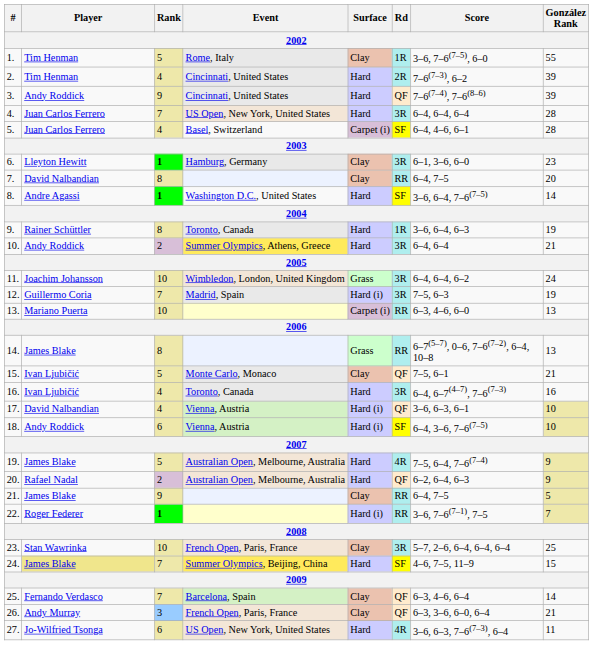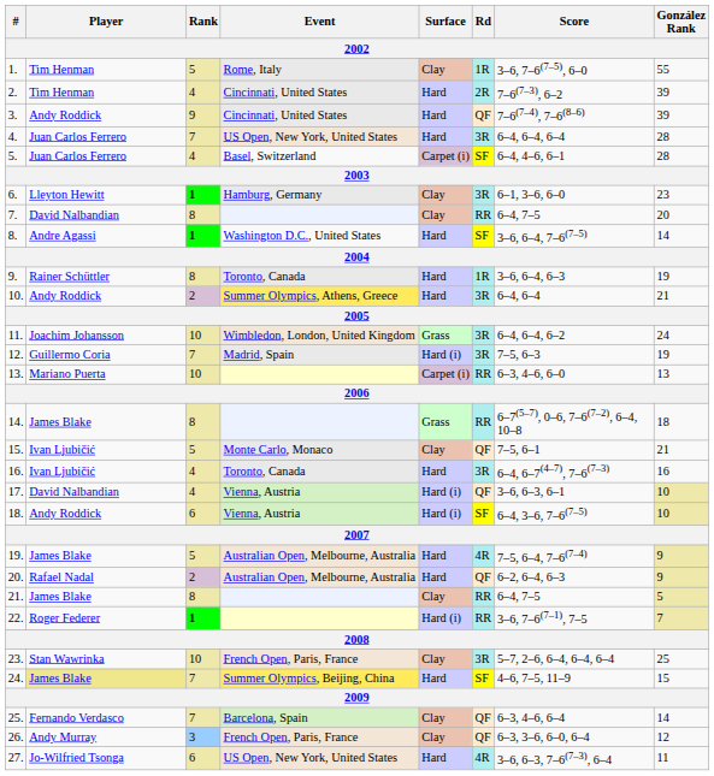 <table class="wikitable sortable">
 <tr>
 <th>#</th>
 <th width=200>Player</th>
 <th>Rank</th>
 <th width=250>Event</th>
 <th>Surface</th>
 <th>Rd</th>
 <th width=200>Score</th>
 <th>González<br>Rank</th>
 </tr>
 <tr>
 <th colspan=8><a href='#'>2002</a></th>
 </tr>
 <tr>
 <td>1.</td>
 <td> <a href='#'>Tim Henman</a></td>
 <td bgcolor=EEE8AA>5</td>
 <td bgcolor=e9e9e9><a href='#'>Rome</a>, Italy</td>
 <td bgcolor=#ebc2af>Clay</td>
 <td bgcolor=afeeee>1R</td>
 <td>3–6, 7–6<sup>(7–5)</sup>, 6–0</td>
 <td>55</td>
 </tr>
 <tr>
 <td>2.</td>
 <td> <a href='#'>Tim Henman</a></td>
 <td bgcolor=EEE8AA>4</td>
 <td bgcolor=e9e9e9><a href='#'>Cincinnati</a>, United States</td>
 <td bgcolor=CCCCFF>Hard</td>
 <td bgcolor=afeeee>2R</td>
 <td>7–6<sup>(7–3)</sup>, 6–2</td>
 <td>39</td>
 </tr>
 <tr>
 <td>3.</td>
 <td> <a href='#'>Andy Roddick</a></td>
 <td bgcolor=EEE8AA>9</td>
 <td bgcolor=e9e9e9><a href='#'>Cincinnati</a>, United States</td>
 <td bgcolor=CCCCFF>Hard</td>
 <td bgcolor=ffebcd>QF</td>
 <td>7–6<sup>(7–4)</sup>, 7–6<sup>(8–6)</sup></td>
 <td>39</td>
 </tr>
 <tr>
 <td>4.</td>
 <td> <a href='#'>Juan Carlos Ferrero</a></td>
 <td bgcolor=EEE8AA>7</td>
 <td bgcolor=f3e6d7><a href='#'>US Open</a>, New York, United States</td>
 <td bgcolor=CCCCFF>Hard</td>
 <td bgcolor=afeeee>3R</td>
 <td>6–4, 6–4, 6–4</td>
 <td>28</td>
 </tr>
 <tr>
 <td>5.</td>
 <td> <a href='#'>Juan Carlos Ferrero</a></td>
 <td bgcolor=EEE8AA>4</td>
 <td><a href='#'>Basel</a>, Switzerland</td>
 <td bgcolor=thistle>Carpet (i)</td>
 <td bgcolor=yellow>SF</td>
 <td>6–4, 4–6, 6–1</td>
 <td>28</td>
 </tr>
 <tr>
 <th colspan=8><a href='#'>2003</a></th>
 </tr>
 <tr>
 <td>6.</td>
 <td> <a href='#'>Lleyton Hewitt</a></td>
 <td bgcolor=lime><strong>1</strong></td>
 <td bgcolor=e9e9e9><a href='#'>Hamburg</a>, Germany</td>
 <td bgcolor=#ebc2af>Clay</td>
 <td bgcolor=afeeee>3R</td>
 <td>6–1, 3–6, 6–0</td>
 <td>23</td>
 </tr>
 <tr>
 <td>7.</td>
 <td> <a href='#'>David Nalbandian</a></td>
 <td bgcolor=EEE8AA>8</td>
 <td bgcolor=ECF2FF></td>
 <td bgcolor=#ebc2af>Clay</td>
 <td bgcolor=afeeee>RR</td>
 <td>6–4, 7–5</td>
 <td>20</td>
 </tr>
 <tr>
 <td>8.</td>
 <td> <a href='#'>Andre Agassi</a></td>
 <td bgcolor=lime><strong>1</strong></td>
 <td><a href='#'>Washington D.C.</a>, United States</td>
 <td bgcolor=CCCCFF>Hard</td>
 <td bgcolor=yellow>SF</td>
 <td>3–6, 6–4, 7–6<sup>(7–5)</sup></td>
 <td>14</td>
 </tr>
 <tr>
 <th colspan=8><a href='#'>2004</a></th>
 </tr>
 <tr>
 <td>9.</td>
 <td> <a href='#'>Rainer Schüttler</a></td>
 <td bgcolor=EEE8AA>8</td>
 <td bgcolor=e9e9e9><a href='#'>Toronto</a>, Canada</td>
 <td bgcolor=CCCCFF>Hard</td>
 <td bgcolor=afeeee>1R</td>
 <td>3–6, 6–4, 6–3</td>
 <td>19</td>
 </tr>
 <tr>
 <td>10.</td>
 <td> <a href='#'>Andy Roddick</a></td>
 <td bgcolor=thistle>2</td>
 <td bgcolor=FFEA5C><a href='#'>Summer Olympics</a>, Athens, Greece</td>
 <td bgcolor=CCCCFF>Hard</td>
 <td bgcolor=afeeee>3R</td>
 <td>6–4, 6–4</td>
 <td>21</td>
 </tr>
 <tr>
 <th colspan=8><a href='#'>2005</a></th>
 </tr>
 <tr>
 <td>11.</td>
 <td> <a href='#'>Joachim Johansson</a></td>
 <td bgcolor=EEE8AA>10</td>
 <td bgcolor=f3e6d7><a href='#'>Wimbledon</a>, London, United Kingdom</td>
 <td bgcolor=#cfc>Grass</td>
 <td bgcolor=afeeee>3R</td>
 <td>6–4, 6–4, 6–2</td>
 <td>24</td>
 </tr>
 <tr>
 <td>12.</td>
 <td> <a href='#'>Guillermo Coria</a></td>
 <td bgcolor=EEE8AA>7</td>
 <td bgcolor=e9e9e9><a href='#'>Madrid</a>, Spain</td>
 <td bgcolor=CCCCFF>Hard (i)</td>
 <td bgcolor=afeeee>3R</td>
 <td>7–5, 6–3</td>
 <td>19</td>
 </tr>
 <tr>
 <td>13.</td>
 <td> <a href='#'>Mariano Puerta</a></td>
 <td bgcolor=EEE8AA>10</td>
 <td bgcolor=ffffcc></td>
 <td bgcolor=thistle>Carpet (i)</td>
 <td bgcolor=afeeee>RR</td>
 <td>6–3, 4–6, 6–0</td>
 <td>13</td>
 </tr>
 <tr>
 <th colspan=8><a href='#'>2006</a></th>
 </tr>
 <tr>
 <td>14.</td>
 <td> <a href='#'>James Blake</a></td>
 <td bgcolor=EEE8AA>8</td>
 <td bgcolor=ECF2FF></td>
 <td bgcolor=#cfc>Grass</td>
 <td bgcolor=afeeee>RR</td>
 <td>6–7<sup>(5–7)</sup>, 0–6, 7–6<sup>(7–2)</sup>, 6–4, 10–8</td>
-<td>13</td>
+<td>18</td>
 </tr>
 <tr>
 <td>15.</td>
 <td> <a href='#'>Ivan Ljubičić</a></td>
 <td bgcolor=EEE8AA>5</td>
 <td bgcolor=e9e9e9><a href='#'>Monte Carlo</a>, Monaco</td>
 <td bgcolor=#ebc2af>Clay</td>
 <td bgcolor=ffebcd>QF</td>
 <td>7–5, 6–1</td>
 <td>21</td>
 </tr>
 <tr>
 <td>16.</td>
 <td> <a href='#'>Ivan Ljubičić</a></td>
 <td bgcolor=EEE8AA>4</td>
 <td bgcolor=e9e9e9><a href='#'>Toronto</a>, Canada</td>
 <td bgcolor=CCCCFF>Hard</td>
 <td bgcolor=afeeee>3R</td>
 <td>6–4, 6–7<sup>(4–7)</sup>, 7–6<sup>(7–3)</sup></td>
 <td>16</td>
 </tr>
 <tr>
 <td>17.</td>
 <td> <a href='#'>David Nalbandian</a></td>
 <td bgcolor=EEE8AA>4</td>
 <td bgcolor=d4f1c5><a href='#'>Vienna</a>, Austria</td>
 <td bgcolor=CCCCFF>Hard (i)</td>
 <td bgcolor=ffebcd>QF</td>
 <td>3–6, 6–3, 6–1</td>
 <td bgcolor=EEE8AA>10</td>
 </tr>
 <tr>
 <td>18.</td>
 <td> <a href='#'>Andy Roddick</a></td>
 <td bgcolor=EEE8AA>6</td>
 <td bgcolor=d4f1c5><a href='#'>Vienna</a>, Austria</td>
 <td bgcolor=CCCCFF>Hard (i)</td>
 <td bgcolor=yellow>SF</td>
 <td>6–4, 3–6, 7–6<sup>(7–5)</sup></td>
 <td bgcolor=EEE8AA>10</td>
 </tr>
 <tr>
 <th colspan=8><a href='#'>2007</a></th>
 </tr>
 <tr>
 <td>19.</td>
 <td> <a href='#'>James Blake</a></td>
 <td bgcolor=EEE8AA>5</td>
 <td bgcolor=f3e6d7><a href='#'>Australian Open</a>, Melbourne, Australia</td>
 <td bgcolor=CCCCFF>Hard</td>
 <td bgcolor=afeeee>4R</td>
 <td>7–5, 6–4, 7–6<sup>(7–4)</sup></td>
 <td bgcolor=EEE8AA>9</td>
 </tr>
 <tr>
 <td>20.</td>
 <td> <a href='#'>Rafael Nadal</a></td>
 <td bgcolor=thistle>2</td>
 <td bgcolor=f3e6d7><a href='#'>Australian Open</a>, Melbourne, Australia</td>
 <td bgcolor=CCCCFF>Hard</td>
 <td bgcolor=ffebcd>QF</td>
 <td>6–2, 6–4, 6–3</td>
 <td bgcolor=EEE8AA>9</td>
 </tr>
 <tr>
 <td>21.</td>
 <td> <a href='#'>James Blake</a></td>
-<td bgcolor=EEE8AA>9</td>
+<td bgcolor=EEE8AA>8</td>
 <td bgcolor=ECF2FF></td>
 <td bgcolor=#ebc2af>Clay</td>
 <td bgcolor=afeeee>RR</td>
 <td>6–4, 7–5</td>
 <td bgcolor=EEE8AA>5</td>
 </tr>
 <tr>
 <td>22.</td>
 <td> <a href='#'>Roger Federer</a></td>
 <td bgcolor=lime><strong>1</strong></td>
 <td bgcolor=ffffcc></td>
 <td bgcolor=CCCCFF>Hard (i)</td>
 <td bgcolor=afeeee>RR</td>
 <td>3–6, 7–6<sup>(7–1)</sup>, 7–5</td>
 <td bgcolor=EEE8AA>7</td>
 </tr>
 <tr>
 <th colspan=8><a href='#'>2008</a></th>
 </tr>
 <tr>
 <td>23.</td>
 <td> <a href='#'>Stan Wawrinka</a></td>
 <td bgcolor=EEE8AA>10</td>
 <td bgcolor=f3e6d7><a href='#'>French Open</a>, Paris, France</td>
 <td bgcolor=#ebc2af>Clay</td>
 <td bgcolor=afeeee>3R</td>
 <td>5–7, 2–6, 6–4, 6–4, 6–4</td>
 <td>25</td>
 </tr>
 <tr>
 <td>24.</td>
 <td style="background: khaki;"> <a href='#'>James Blake</a></td>
 <td bgcolor=EEE8AA>7</td>
 <td bgcolor=FFEA5C><a href='#'>Summer Olympics</a>, Beijing, China</td>
 <td bgcolor=CCCCFF>Hard</td>
 <td bgcolor=yellow>SF</td>
 <td>4–6, 7–5, 11–9</td>
 <td>15</td>
 </tr>
 <tr>
 <th colspan=8><a href='#'>2009</a></th>
 </tr>
 <tr>
 <td>25.</td>
 <td> <a href='#'>Fernando Verdasco</a></td>
 <td bgcolor=EEE8AA>7</td>
 <td bgcolor=d4f1c5><a href='#'>Barcelona</a>, Spain</td>
 <td bgcolor=#ebc2af>Clay</td>
 <td bgcolor=ffebcd>QF</td>
 <td>6–3, 4–6, 6–4</td>
 <td>14</td>
 </tr>
 <tr>
 <td>26.</td>
 <td> <a href='#'>Andy Murray</a></td>
 <td bgcolor=99ccff>3</td>
 <td bgcolor=f3e6d7><a href='#'>French Open</a>, Paris, France</td>
 <td bgcolor=#ebc2af>Clay</td>
 <td bgcolor=ffebcd>QF</td>
 <td>6–3, 3–6, 6–0, 6–4</td>
-<td>21</td>
+<td>12</td>
 </tr>
 <tr>
 <td>27.</td>
 <td> <a href='#'>Jo-Wilfried Tsonga</a></td>
 <td bgcolor=EEE8AA>6</td>
 <td bgcolor=f3e6d7><a href='#'>US Open</a>, New York, United States</td>
 <td bgcolor=CCCCFF>Hard</td>
 <td bgcolor=afeeee>4R</td>
 <td>3–6, 6–3, 7–6<sup>(7–3)</sup>, 6–4</td>
 <td>11</td>
 </tr>
 </table>
